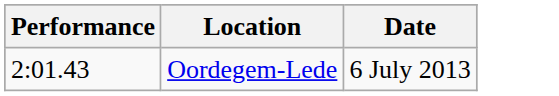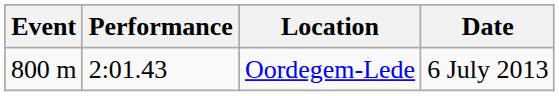 <table class="wikitable" style="border-collapse: collapse; font-size: 95%;">
 <tr>
+<th scope="col">Event</th>
 <th scope="col">Performance</th>
 <th scope="col">Location</th>
 <th scope="col">Date</th>
 </tr>
 <tr>
+<td>800 m</td>
 <td>2:01.43</td>
 <td><a href='#'>Oordegem-Lede</a></td>
 <td>6 July 2013</td>
 </tr>
 </table>
